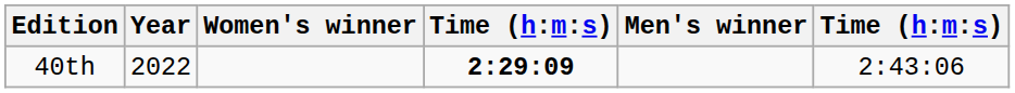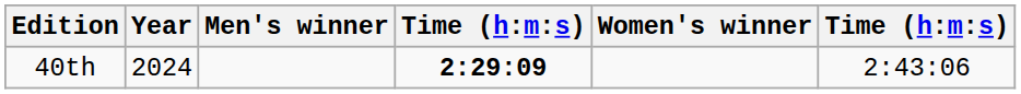 <table class="wikitable sortable" style="text-align:center">
 <tr>
 <th class=unsortable>Edition</th>
 <th>Year</th>
+<th class=unsortable>Men's winner</th>
+<th>Time (<a href='#'>h</a>:<a href='#'>m</a>:<a href='#'>s</a>)</th>
 <th class=unsortable>Women's winner</th>
-<th>Time (<a href='#'>h</a>:<a href='#'>m</a>:<a href='#'>s</a>)</th>
-<th class=unsortable>Men's winner</th>
 <th>Time (<a href='#'>h</a>:<a href='#'>m</a>:<a href='#'>s</a>)</th>
 </tr>
 <tr>
 <td>40th</td>
-<td>2022</td>
+<td>2024</td>
 <td align=left></td>
 <td><strong>2:29:09</strong></td>
 <td align=left></td>
 <td>2:43:06</td>
 </tr>
 </table>
